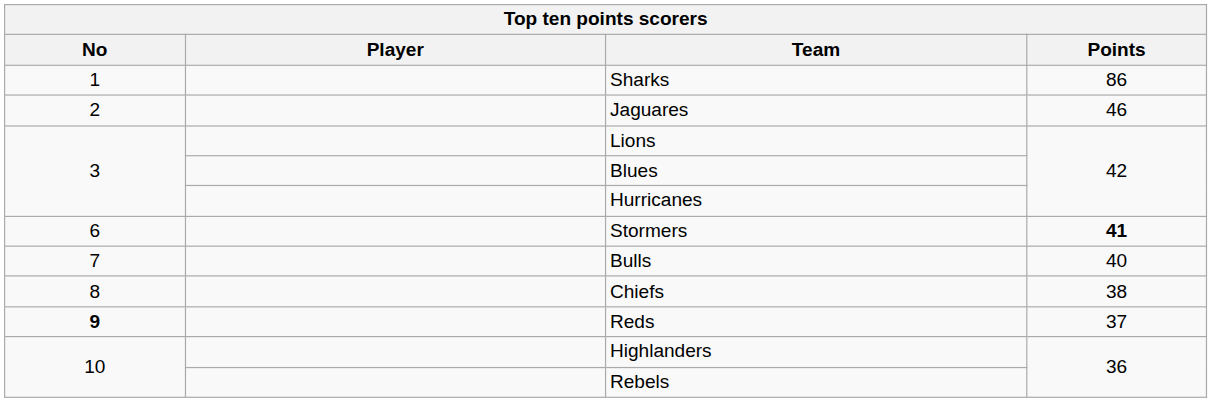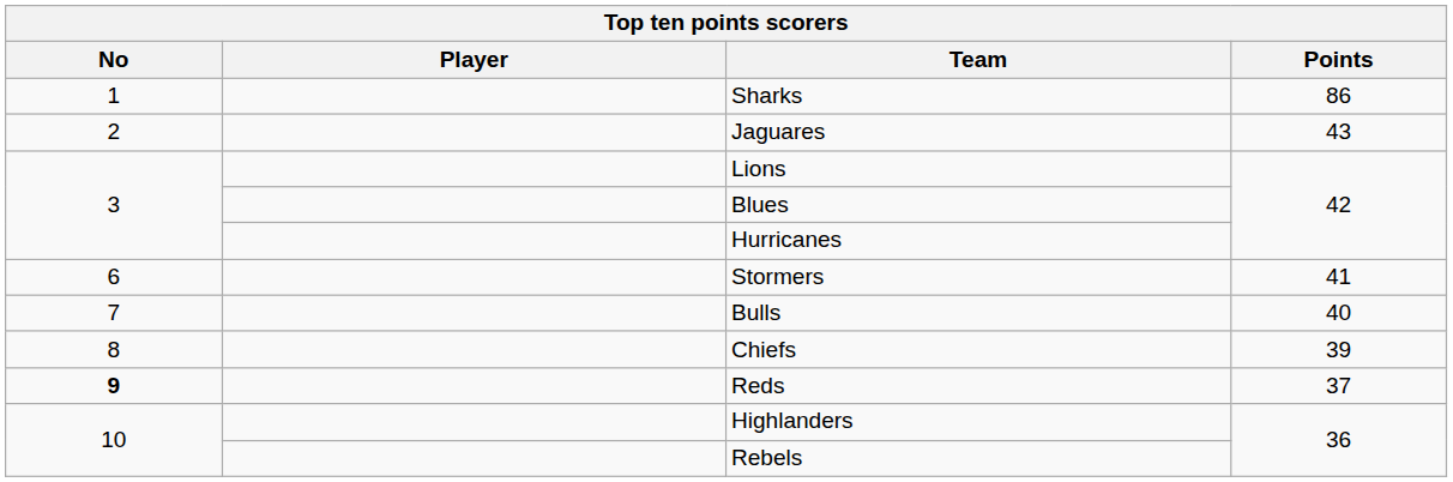 <table class="wikitable collapsible sortable" style="text-align:left; font-size:100%; width:80%;">
 <tr>
 <th colspan="100%">Top ten points scorers</th>
 </tr>
 <tr>
 <th style="width:15%;">No</th>
 <th style="width:35%;">Player</th>
 <th style="width:35%;">Team</th>
 <th style="width:15%;">Points<br></th>
 </tr>
 <tr>
 <td style="text-align:center;">1</td>
 <td> </td>
 <td>Sharks</td>
 <td style="text-align:center;">86</td>
 </tr>
 <tr>
 <td style="text-align:center;">2</td>
 <td> </td>
 <td>Jaguares</td>
-<td style="text-align:center;">46</td>
+<td style="text-align:center;">43</td>
 </tr>
 <tr>
 <td rowspan="3" style="text-align:center;">3</td>
 <td> </td>
 <td>Lions</td>
 <td rowspan="3" style="text-align:center;">42</td>
 </tr>
 <tr>
 <td> </td>
 <td>Blues</td>
 </tr>
 <tr>
 <td> </td>
 <td>Hurricanes</td>
 </tr>
 <tr>
 <td style="text-align:center;">6</td>
 <td> </td>
 <td>Stormers</td>
-<td style="text-align:center;"><strong>41</strong></td>
+<td style="text-align:center;">41</td>
 </tr>
 <tr>
 <td style="text-align:center;">7</td>
 <td> </td>
 <td>Bulls</td>
 <td style="text-align:center;">40</td>
 </tr>
 <tr>
 <td style="text-align:center;">8</td>
 <td> </td>
 <td>Chiefs</td>
-<td style="text-align:center;">38</td>
+<td style="text-align:center;">39</td>
 </tr>
 <tr>
 <td style="text-align:center;"><strong>9</strong></td>
 <td> </td>
 <td>Reds</td>
 <td style="text-align:center;">37</td>
 </tr>
 <tr>
 <td rowspan="2" style="text-align:center;">10</td>
 <td> </td>
 <td>Highlanders</td>
 <td rowspan="2" style="text-align:center;">36</td>
 </tr>
 <tr>
 <td> </td>
 <td>Rebels</td>
 </tr>
 </table>
